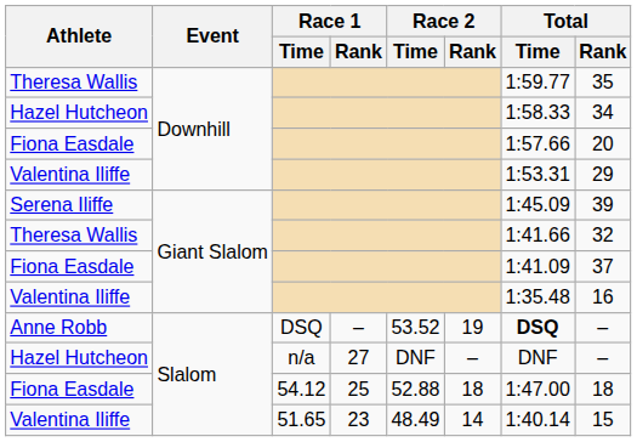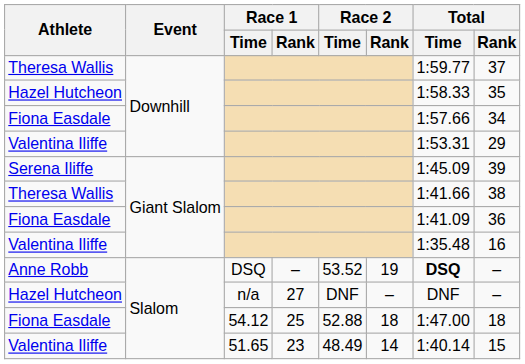 <table class="wikitable" style="font-size:90%">
 <tr>
 <th rowspan="2">Athlete</th>
 <th rowspan="2">Event</th>
 <th colspan="2">Race 1</th>
 <th colspan="2">Race 2</th>
 <th colspan="2">Total</th>
 </tr>
 <tr>
 <th>Time</th>
 <th>Rank</th>
 <th>Time</th>
 <th>Rank</th>
 <th>Time</th>
 <th>Rank</th>
 </tr>
 <tr>
 <td><a href='#'>Theresa Wallis</a></td>
 <td rowspan="4">Downhill</td>
 <td colspan="4" bgcolor="wheat"></td>
 <td align="center">1:59.77</td>
-<td align="center">35</td>
+<td align="center">37</td>
 </tr>
 <tr>
 <td><a href='#'>Hazel Hutcheon</a></td>
 <td colspan="4" bgcolor="wheat"></td>
 <td align="center">1:58.33</td>
-<td align="center">34</td>
+<td align="center">35</td>
 </tr>
 <tr>
 <td><a href='#'>Fiona Easdale</a></td>
 <td colspan="4" bgcolor="wheat"></td>
 <td align="center">1:57.66</td>
-<td align="center">20</td>
+<td align="center">34</td>
 </tr>
 <tr>
 <td><a href='#'>Valentina Iliffe</a></td>
 <td colspan="4" bgcolor="wheat"></td>
 <td align="center">1:53.31</td>
 <td align="center">29</td>
 </tr>
 <tr>
 <td><a href='#'>Serena Iliffe</a></td>
 <td rowspan="4">Giant Slalom</td>
 <td colspan="4" bgcolor="wheat"></td>
 <td align="center">1:45.09</td>
 <td align="center">39</td>
 </tr>
 <tr>
 <td><a href='#'>Theresa Wallis</a></td>
 <td colspan="4" bgcolor="wheat"></td>
 <td align="center">1:41.66</td>
-<td align="center">32</td>
+<td align="center">38</td>
 </tr>
 <tr>
 <td><a href='#'>Fiona Easdale</a></td>
 <td colspan="4" bgcolor="wheat"></td>
 <td align="center">1:41.09</td>
-<td align="center">37</td>
+<td align="center">36</td>
 </tr>
 <tr>
 <td><a href='#'>Valentina Iliffe</a></td>
 <td colspan="4" bgcolor="wheat"></td>
 <td align="center">1:35.48</td>
 <td align="center">16</td>
 </tr>
 <tr>
 <td><a href='#'>Anne Robb</a></td>
 <td rowspan="4">Slalom</td>
 <td align="center">DSQ</td>
 <td align="center">–</td>
 <td align="center">53.52</td>
 <td align="center">19</td>
 <td align="center"><strong>DSQ</strong></td>
 <td align="center">–</td>
 </tr>
 <tr>
 <td><a href='#'>Hazel Hutcheon</a></td>
 <td align="center">n/a</td>
 <td align="center">27</td>
 <td align="center">DNF</td>
 <td align="center">–</td>
 <td align="center">DNF</td>
 <td align="center">–</td>
 </tr>
 <tr>
 <td><a href='#'>Fiona Easdale</a></td>
 <td align="center">54.12</td>
 <td align="center">25</td>
 <td align="center">52.88</td>
 <td align="center">18</td>
 <td align="center">1:47.00</td>
 <td align="center">18</td>
 </tr>
 <tr>
 <td><a href='#'>Valentina Iliffe</a></td>
 <td align="center">51.65</td>
 <td align="center">23</td>
 <td align="center">48.49</td>
 <td align="center">14</td>
 <td align="center">1:40.14</td>
 <td align="center">15</td>
 </tr>
 </table>
